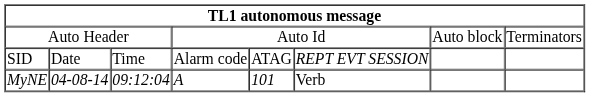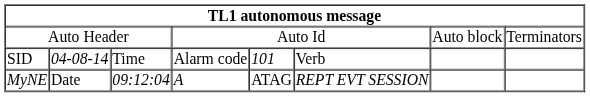 <table border=1 cellspacing=0>
 <tr>
 <td colspan=8 align=center><strong>TL1 autonomous message</strong></td>
 </tr>
 <tr>
 <td colspan=3 align=center>Auto Header</td>
 <td colspan=3 align=center>Auto Id</td>
 <td colspan=1 align=center>Auto block</td>
 <td colspan=1 align=center>Terminators</td>
 </tr>
 <tr>
 <td>SID</td>
-<td>Date</td>
+<td><em>04-08-14</em></td>
 <td>Time</td>
 <td>Alarm code</td>
+<td><em>101</em></td>
+<td>Verb</td>
+<td></td>
+<td></td>
+</tr>
+<tr>
+<td><em>MyNE</em></td>
+<td>Date</td>
+<td><em>09:12:04</em></td>
+<td><em>A</em></td>
 <td>ATAG</td>
 <td><em>REPT EVT SESSION</em></td>
 <td></td>
 <td></td>
 </tr>
-<tr>
-<td><em>MyNE</em></td>
-<td><em>04-08-14</em></td>
-<td><em>09:12:04</em></td>
-<td><em>A</em></td>
-<td><em>101</em></td>
-<td>Verb</td>
-<td></td>
-<td></td>
-</tr>
 </table>
